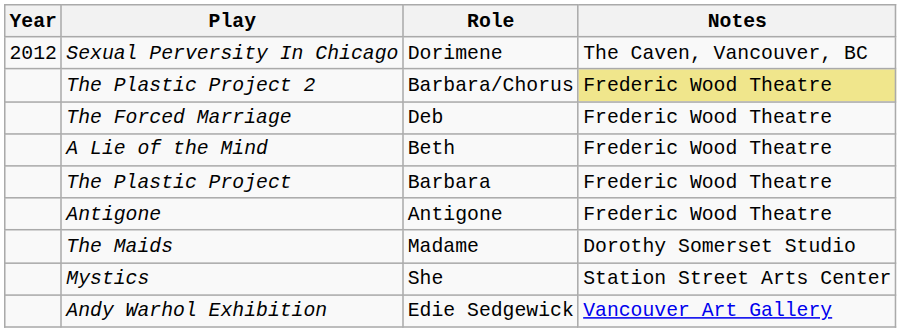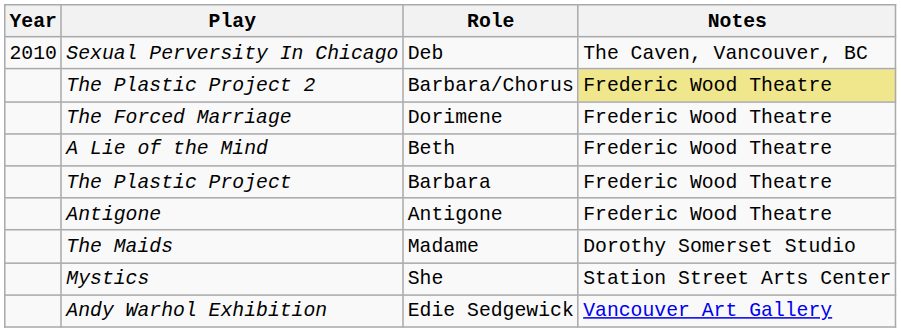 <table class=wikitable>
 <tr>
 <th>Year</th>
 <th>Play</th>
 <th>Role</th>
 <th>Notes</th>
 </tr>
 <tr>
-<td>2012</td>
+<td>2010</td>
 <td><em>Sexual Perversity In Chicago</em></td>
-<td>Dorimene</td>
+<td>Deb</td>
 <td>The Caven, Vancouver, BC</td>
 </tr>
 <tr>
 <td></td>
 <td><em>The Plastic Project 2</em></td>
 <td>Barbara/Chorus</td>
 <td style="background: khaki;">Frederic Wood Theatre</td>
 </tr>
 <tr>
 <td></td>
 <td><em>The Forced Marriage</em></td>
-<td>Deb</td>
+<td>Dorimene</td>
 <td>Frederic Wood Theatre</td>
 </tr>
 <tr>
 <td></td>
 <td><em>A Lie of the Mind</em></td>
 <td>Beth</td>
 <td>Frederic Wood Theatre</td>
 </tr>
 <tr>
 <td></td>
 <td><em>The Plastic Project</em></td>
 <td>Barbara</td>
 <td>Frederic Wood Theatre</td>
 </tr>
 <tr>
 <td></td>
 <td><em>Antigone</em></td>
 <td>Antigone</td>
 <td>Frederic Wood Theatre</td>
 </tr>
 <tr>
 <td></td>
 <td><em>The Maids</em></td>
 <td>Madame</td>
 <td>Dorothy Somerset Studio</td>
 </tr>
 <tr>
 <td></td>
 <td><em>Mystics</em></td>
 <td>She</td>
 <td>Station Street Arts Center</td>
 </tr>
 <tr>
 <td></td>
 <td><em>Andy Warhol Exhibition</em></td>
 <td>Edie Sedgewick</td>
 <td><a href='#'>Vancouver Art Gallery</a></td>
 </tr>
 </table>
